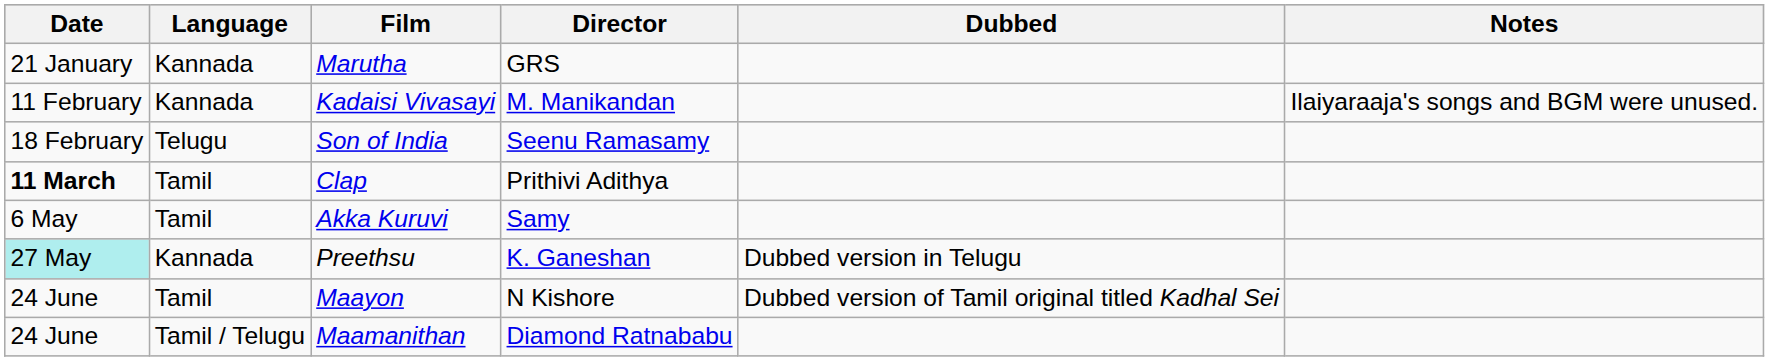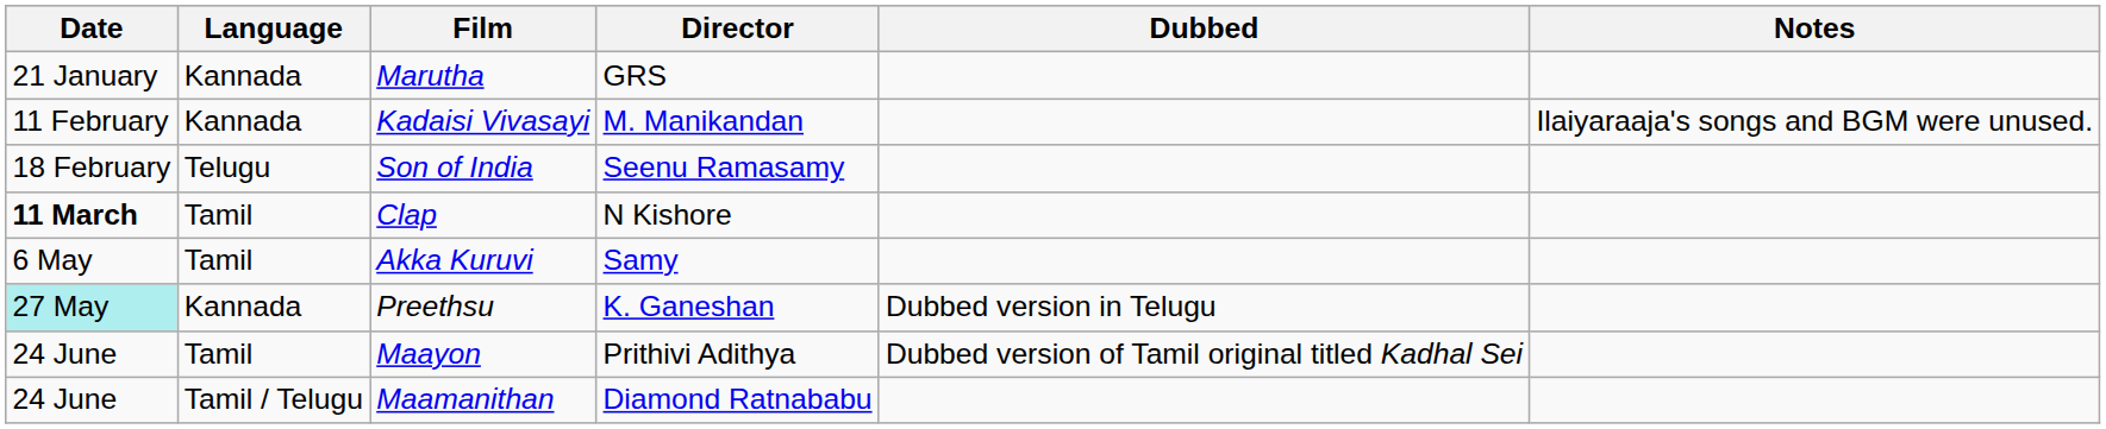 <table class="wikitable sortable">
 <tr bgcolor="#CCCCCC" align="center"|->
 <th>Date</th>
 <th>Language</th>
 <th>Film</th>
 <th>Director</th>
 <th>Dubbed</th>
 <th>Notes</th>
 </tr>
 <tr>
 <td>21 January</td>
 <td>Kannada</td>
 <td><em><a href='#'>Marutha</a></em></td>
 <td>GRS</td>
 <td></td>
 <td></td>
 </tr>
 <tr>
 <td>11 February</td>
 <td>Kannada</td>
 <td><em><a href='#'>Kadaisi Vivasayi</a></em></td>
 <td><a href='#'>M. Manikandan</a></td>
 <td></td>
 <td>Ilaiyaraaja's songs and BGM were unused.</td>
 </tr>
 <tr>
 <td>18 February</td>
 <td>Telugu</td>
 <td><em><a href='#'>Son of India</a></em></td>
 <td><a href='#'>Seenu Ramasamy</a></td>
 <td></td>
 <td></td>
 </tr>
 <tr>
 <td><strong>11 March</strong></td>
 <td>Tamil</td>
 <td><em><a href='#'>Clap</a></em></td>
-<td>Prithivi Adithya</td>
+<td>N Kishore</td>
 <td></td>
 <td></td>
 </tr>
 <tr>
 <td>6 May</td>
 <td>Tamil</td>
 <td><em><a href='#'>Akka Kuruvi</a></em></td>
 <td><a href='#'>Samy</a></td>
 <td></td>
 <td></td>
 </tr>
 <tr>
 <td style="background: paleturquoise;">27 May</td>
 <td>Kannada</td>
 <td><em>Preethsu</em></td>
 <td><a href='#'>K. Ganeshan</a></td>
 <td>Dubbed version in Telugu</td>
 <td></td>
 </tr>
 <tr>
 <td>24 June</td>
 <td>Tamil</td>
 <td><em><a href='#'>Maayon</a></em></td>
-<td>N Kishore</td>
+<td>Prithivi Adithya</td>
 <td>Dubbed version of Tamil original titled <em>Kadhal Sei</em></td>
 <td></td>
 </tr>
 <tr>
 <td>24 June</td>
 <td>Tamil / Telugu</td>
 <td><em><a href='#'>Maamanithan</a></em></td>
 <td><a href='#'>Diamond Ratnababu</a></td>
 <td></td>
 <td></td>
 </tr>
 </table>
